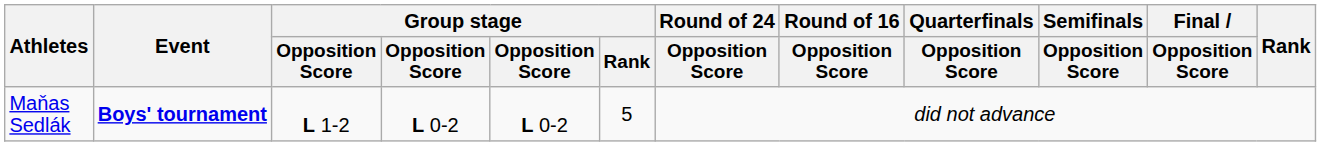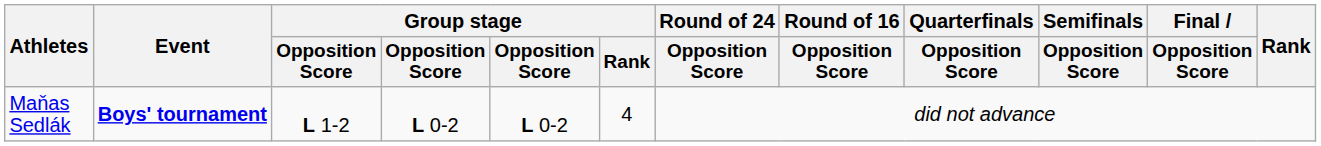 <table class=wikitable style="font-size:90%">
 <tr>
 <th rowspan="2">Athletes</th>
 <th rowspan="2">Event</th>
 <th colspan=4>Group stage</th>
 <th>Round of 24</th>
 <th>Round of 16</th>
 <th>Quarterfinals</th>
 <th>Semifinals</th>
 <th>Final / </th>
 <th rowspan=2>Rank</th>
 </tr>
 <tr style="font-size:95%">
 <th>Opposition<br>Score</th>
 <th>Opposition<br>Score</th>
 <th>Opposition<br>Score</th>
 <th>Rank</th>
 <th>Opposition<br>Score</th>
 <th>Opposition<br>Score</th>
 <th>Opposition<br>Score</th>
 <th>Opposition<br>Score</th>
 <th>Opposition<br>Score</th>
 </tr>
 <tr align=center>
 <td align=left><a href='#'>Maňas</a><br><a href='#'>Sedlák</a></td>
 <td align=left><strong><a href='#'>Boys' tournament</a></strong></td>
 <td><br> <strong>L</strong> 1-2</td>
 <td><br> <strong>L</strong> 0-2</td>
 <td><br> <strong>L</strong> 0-2</td>
-<td>5</td>
+<td>4</td>
 <td Colspan=6><em>did not advance</em></td>
 </tr>
 </table>
